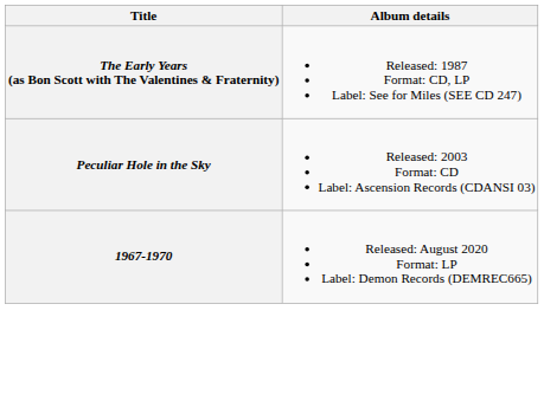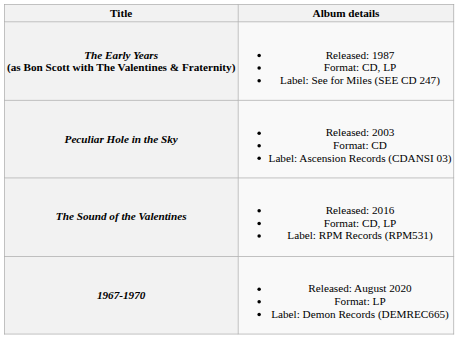 <table class="wikitable plainrowheaders" style="text-align:center;" border="1">
 <tr>
 <th>Title</th>
 <th>Album details</th>
 </tr>
 <tr>
 <th scope="row"><em>The Early Years</em> <br> (as Bon Scott with The Valentines & Fraternity)</th>
 <td><br><ul><li>Released: 1987</li><li>Format: CD, LP</li><li>Label: See for Miles (SEE CD 247)</li></ul></td>
 </tr>
 <tr>
 <th scope="row"><em>Peculiar Hole in the Sky</em></th>
 <td><br><ul><li>Released: 2003</li><li>Format: CD</li><li>Label: Ascension Records (CDANSI 03)</li></ul></td>
 </tr>
 <tr>
+<th scope="row"><em>The Sound of the Valentines</em></th>
+<td><br><ul><li>Released: 2016</li><li>Format: CD, LP</li><li>Label: RPM Records (RPM531)</li></ul></td>
+</tr>
+<tr>
 <th scope="row"><em>1967-1970</em></th>
 <td><br><ul><li>Released: August 2020</li><li>Format: LP</li><li>Label: Demon Records (DEMREC665)</li></ul></td>
 </tr>
 </table>
